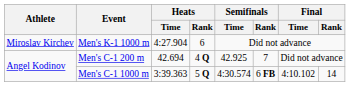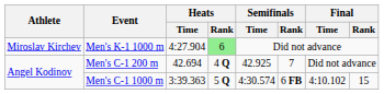 <table class=wikitable style="font-size:90%">
 <tr>
 <th rowspan="2">Athlete</th>
 <th rowspan="2">Event</th>
 <th colspan=2>Heats</th>
 <th colspan=2>Semifinals</th>
 <th colspan=2>Final</th>
 </tr>
 <tr style="font-size:95%">
 <th>Time</th>
 <th>Rank</th>
 <th>Time</th>
 <th>Rank</th>
 <th>Time</th>
 <th>Rank</th>
 </tr>
 <tr align="center">
 <td align=left><a href='#'>Miroslav Kirchev</a></td>
 <td align=left><a href='#'>Men's K-1 1000 m</a></td>
 <td>4:27.904</td>
-<td>6</td>
+<td style="background: lightgreen;">6</td>
 <td colspan=4>Did not advance</td>
 </tr>
 <tr align=center>
 <td align=left rowspan=2><a href='#'>Angel Kodinov</a></td>
 <td align=left><a href='#'>Men's C-1 200 m</a></td>
 <td>42.694</td>
 <td>4 <strong>Q</strong></td>
 <td>42.925</td>
 <td>7</td>
 <td colspan=2>Did not advance</td>
 </tr>
 <tr align=center>
 <td align=left><a href='#'>Men's C-1 1000 m</a></td>
 <td>3:39.363</td>
 <td>5 <strong>Q</strong></td>
 <td>4:30.574</td>
 <td>6 <strong>FB</strong></td>
 <td>4:10.102</td>
-<td>14</td>
+<td>15</td>
 </tr>
 </table>
